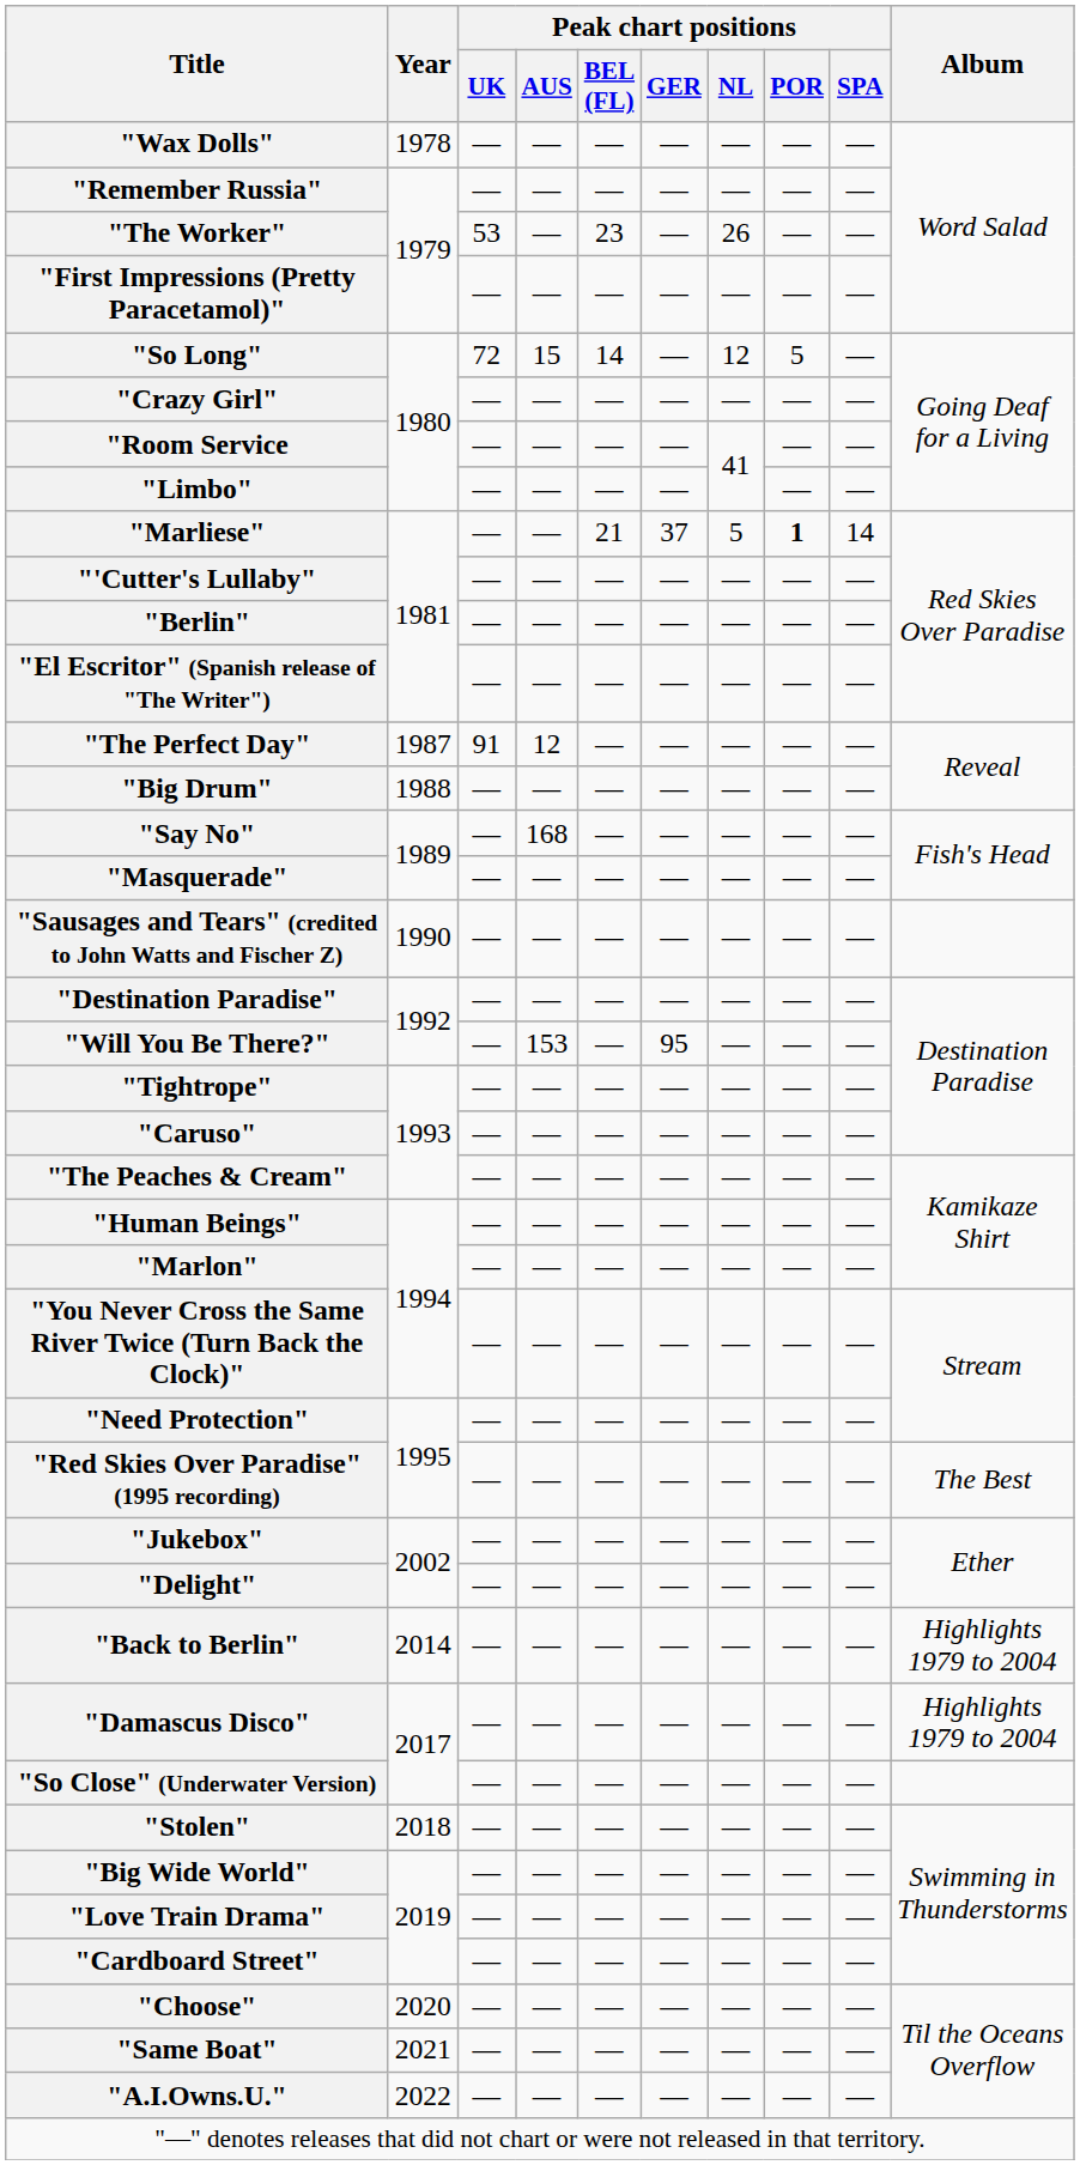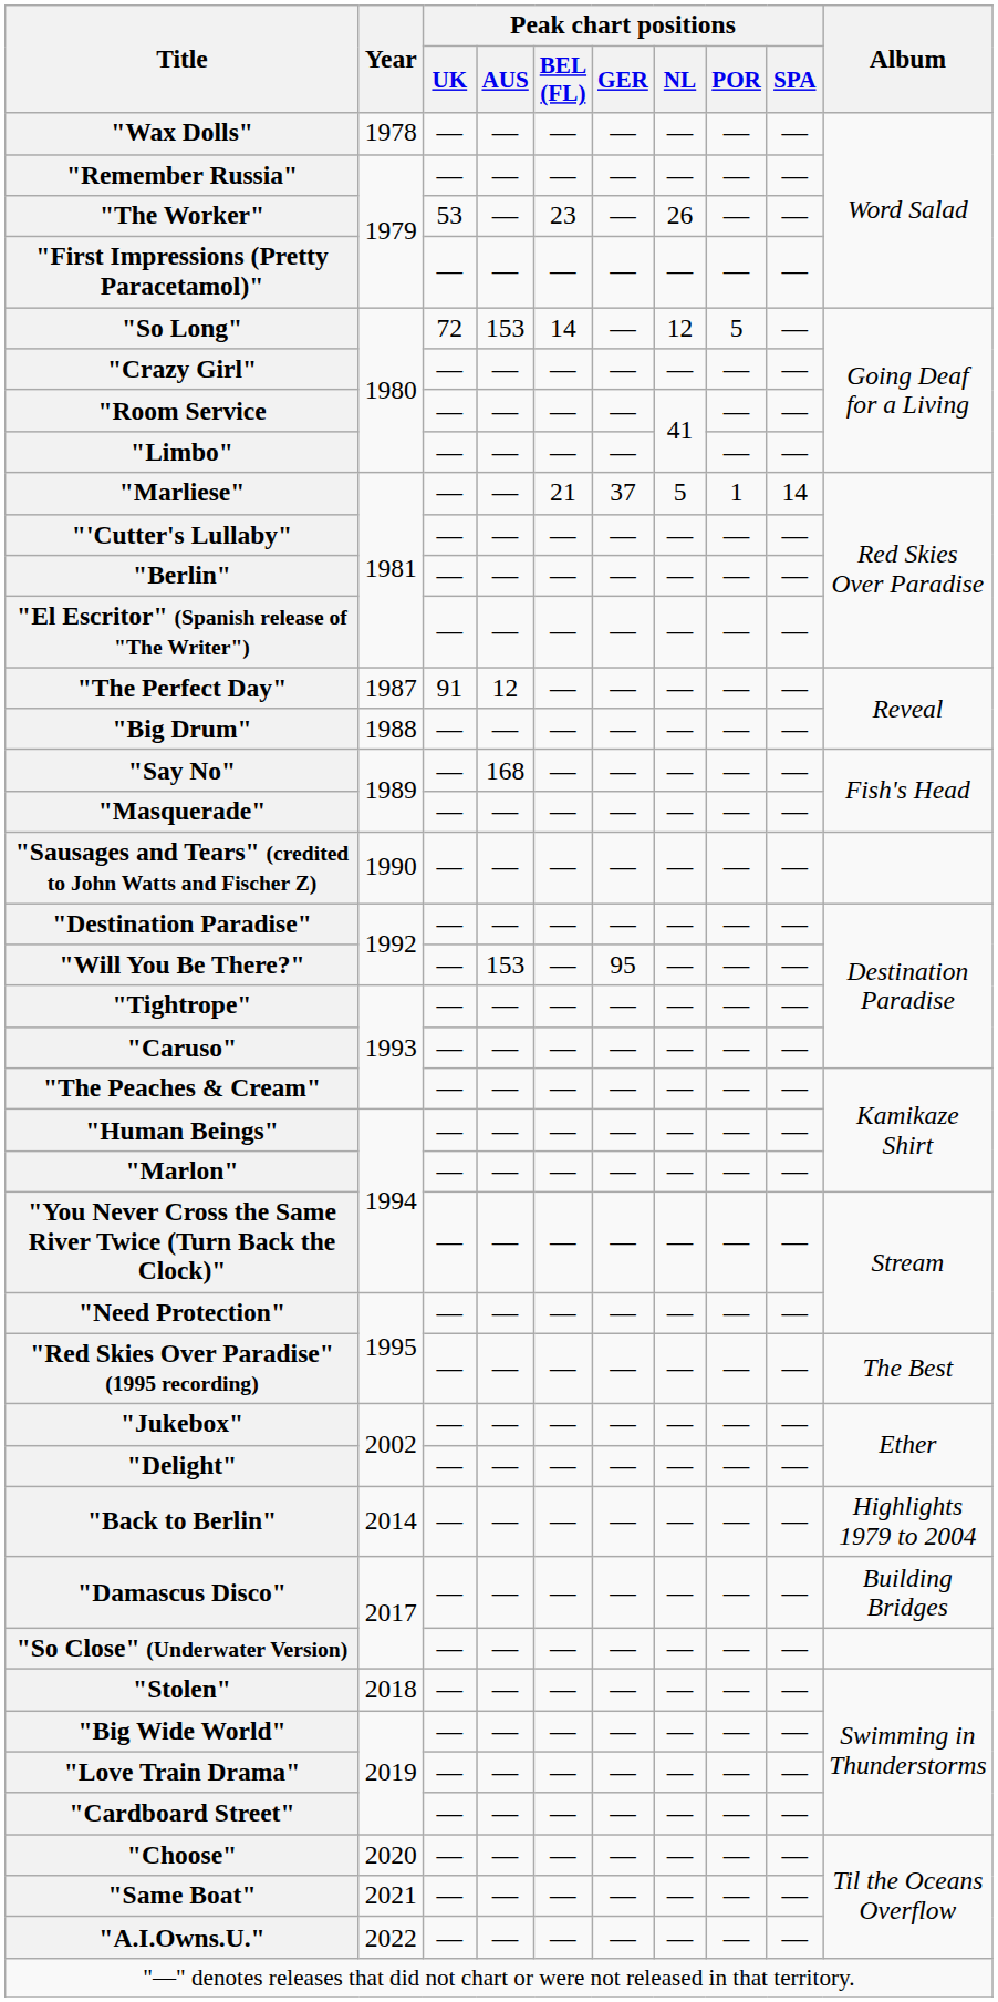 <table class="wikitable plainrowheaders" style="text-align:center;">
 <tr>
 <th rowspan="2" scope="col" style="width:17em;">Title</th>
 <th rowspan="2" scope="col" style="width:2em;">Year</th>
 <th colspan="7">Peak chart positions</th>
 <th rowspan="2">Album</th>
 </tr>
 <tr>
 <th scope="col" style="width:2em;font-size:90%;"><a href='#'>UK</a><br></th>
 <th scope="col" style="width:2em;font-size:90%;"><a href='#'>AUS</a><br></th>
 <th scope="col" style="width:2em;font-size:90%;"><a href='#'>BEL<br>(FL)</a><br></th>
 <th scope="col" style="width:2em;font-size:90%;"><a href='#'>GER</a><br></th>
 <th scope="col" style="width:2em;font-size:90%;"><a href='#'>NL</a><br></th>
 <th scope="col" style="width:2em;font-size:90%;"><a href='#'>POR</a><br></th>
 <th scope="col" style="width:2em;font-size:90%;"><a href='#'>SPA</a><br></th>
 </tr>
 <tr>
 <th scope="row">"Wax Dolls"</th>
 <td>1978</td>
 <td>—</td>
 <td>—</td>
 <td>—</td>
 <td>—</td>
 <td>—</td>
 <td>—</td>
 <td>—</td>
 <td rowspan="4"><em>Word Salad</em></td>
 </tr>
 <tr>
 <th scope="row">"Remember Russia"</th>
 <td rowspan="3">1979</td>
 <td>—</td>
 <td>—</td>
 <td>—</td>
 <td>—</td>
 <td>—</td>
 <td>—</td>
 <td>—</td>
 </tr>
 <tr>
 <th scope="row">"The Worker"</th>
 <td>53</td>
 <td>—</td>
 <td>23</td>
 <td>—</td>
 <td>26</td>
 <td>—</td>
 <td>—</td>
 </tr>
 <tr>
 <th scope="row">"First Impressions (Pretty Paracetamol)"</th>
 <td>—</td>
 <td>—</td>
 <td>—</td>
 <td>—</td>
 <td>—</td>
 <td>—</td>
 <td>—</td>
 </tr>
 <tr>
 <th scope="row">"So Long"</th>
 <td rowspan="4">1980</td>
 <td>72</td>
-<td>15</td>
+<td>153</td>
 <td>14</td>
 <td>—</td>
 <td>12</td>
 <td>5</td>
 <td>—</td>
 <td rowspan="4"><em>Going Deaf for a Living</em></td>
 </tr>
 <tr>
 <th scope="row">"Crazy Girl"</th>
 <td>—</td>
 <td>—</td>
 <td>—</td>
 <td>—</td>
 <td>—</td>
 <td>—</td>
 <td>—</td>
 </tr>
 <tr>
 <th scope="row">"Room Service</th>
 <td>—</td>
 <td>—</td>
 <td>—</td>
 <td>—</td>
 <td rowspan="2">41</td>
 <td>—</td>
 <td>—</td>
 </tr>
 <tr>
 <th scope="row">"Limbo"</th>
 <td>—</td>
 <td>—</td>
 <td>—</td>
 <td>—</td>
 <td>—</td>
 <td>—</td>
 </tr>
 <tr>
 <th scope="row">"Marliese"</th>
 <td rowspan="4">1981</td>
 <td>—</td>
 <td>—</td>
 <td>21</td>
 <td>37</td>
 <td>5</td>
-<td><strong>1</strong></td>
+<td>1</td>
 <td>14</td>
 <td rowspan="4"><em>Red Skies Over Paradise</em></td>
 </tr>
 <tr>
 <th scope="row">"'Cutter's Lullaby"</th>
 <td>—</td>
 <td>—</td>
 <td>—</td>
 <td>—</td>
 <td>—</td>
 <td>—</td>
 <td>—</td>
 </tr>
 <tr>
 <th scope="row">"Berlin"</th>
 <td>—</td>
 <td>—</td>
 <td>—</td>
 <td>—</td>
 <td>—</td>
 <td>—</td>
 <td>—</td>
 </tr>
 <tr>
 <th scope="row">"El Escritor" <small>(Spanish release of "The Writer")</small></th>
 <td>—</td>
 <td>—</td>
 <td>—</td>
 <td>—</td>
 <td>—</td>
 <td>—</td>
 <td>—</td>
 </tr>
 <tr>
 <th scope="row">"The Perfect Day"</th>
 <td>1987</td>
 <td>91</td>
 <td>12</td>
 <td>—</td>
 <td>—</td>
 <td>—</td>
 <td>—</td>
 <td>—</td>
 <td rowspan="2"><em>Reveal</em></td>
 </tr>
 <tr>
 <th scope="row">"Big Drum"</th>
 <td>1988</td>
 <td>—</td>
 <td>—</td>
 <td>—</td>
 <td>—</td>
 <td>—</td>
 <td>—</td>
 <td>—</td>
 </tr>
 <tr>
 <th scope="row">"Say No"</th>
 <td rowspan="2">1989</td>
 <td>—</td>
 <td>168</td>
 <td>—</td>
 <td>—</td>
 <td>—</td>
 <td>—</td>
 <td>—</td>
 <td rowspan="2"><em>Fish's Head</em></td>
 </tr>
 <tr>
 <th scope="row">"Masquerade"</th>
 <td>—</td>
 <td>—</td>
 <td>—</td>
 <td>—</td>
 <td>—</td>
 <td>—</td>
 <td>—</td>
 </tr>
 <tr>
 <th scope="row">"Sausages and Tears" <small>(credited to John Watts and Fischer Z)</small></th>
 <td>1990</td>
 <td>—</td>
 <td>—</td>
 <td>—</td>
 <td>—</td>
 <td>—</td>
 <td>—</td>
 <td>—</td>
 <td></td>
 </tr>
 <tr>
 <th scope="row">"Destination Paradise"</th>
 <td rowspan="2">1992</td>
 <td>—</td>
 <td>—</td>
 <td>—</td>
 <td>—</td>
 <td>—</td>
 <td>—</td>
 <td>—</td>
 <td rowspan="4"><em>Destination Paradise</em></td>
 </tr>
 <tr>
 <th scope="row">"Will You Be There?"</th>
 <td>—</td>
 <td>153</td>
 <td>—</td>
 <td>95</td>
 <td>—</td>
 <td>—</td>
 <td>—</td>
 </tr>
 <tr>
 <th scope="row">"Tightrope"</th>
 <td rowspan="3">1993</td>
 <td>—</td>
 <td>—</td>
 <td>—</td>
 <td>—</td>
 <td>—</td>
 <td>—</td>
 <td>—</td>
 </tr>
 <tr>
 <th scope="row">"Caruso"</th>
 <td>—</td>
 <td>—</td>
 <td>—</td>
 <td>—</td>
 <td>—</td>
 <td>—</td>
 <td>—</td>
 </tr>
 <tr>
 <th scope="row">"The Peaches & Cream"</th>
 <td>—</td>
 <td>—</td>
 <td>—</td>
 <td>—</td>
 <td>—</td>
 <td>—</td>
 <td>—</td>
 <td rowspan="3"><em>Kamikaze Shirt</em></td>
 </tr>
 <tr>
 <th scope="row">"Human Beings"</th>
 <td rowspan="3">1994</td>
 <td>—</td>
 <td>—</td>
 <td>—</td>
 <td>—</td>
 <td>—</td>
 <td>—</td>
 <td>—</td>
 </tr>
 <tr>
 <th scope="row">"Marlon"</th>
 <td>—</td>
 <td>—</td>
 <td>—</td>
 <td>—</td>
 <td>—</td>
 <td>—</td>
 <td>—</td>
 </tr>
 <tr>
 <th scope="row">"You Never Cross the Same River Twice (Turn Back the Clock)"</th>
 <td>—</td>
 <td>—</td>
 <td>—</td>
 <td>—</td>
 <td>—</td>
 <td>—</td>
 <td>—</td>
 <td rowspan="2"><em>Stream</em></td>
 </tr>
 <tr>
 <th scope="row">"Need Protection"</th>
 <td rowspan="2">1995</td>
 <td>—</td>
 <td>—</td>
 <td>—</td>
 <td>—</td>
 <td>—</td>
 <td>—</td>
 <td>—</td>
 </tr>
 <tr>
 <th scope="row">"Red Skies Over Paradise" <small>(1995 recording)</small></th>
 <td>—</td>
 <td>—</td>
 <td>—</td>
 <td>—</td>
 <td>—</td>
 <td>—</td>
 <td>—</td>
 <td><em>The Best</em></td>
 </tr>
 <tr>
 <th scope="row">"Jukebox"</th>
 <td rowspan="2">2002</td>
 <td>—</td>
 <td>—</td>
 <td>—</td>
 <td>—</td>
 <td>—</td>
 <td>—</td>
 <td>—</td>
 <td rowspan="2"><em>Ether</em></td>
 </tr>
 <tr>
 <th scope="row">"Delight"</th>
 <td>—</td>
 <td>—</td>
 <td>—</td>
 <td>—</td>
 <td>—</td>
 <td>—</td>
 <td>—</td>
 </tr>
 <tr>
 <th scope="row">"Back to Berlin"</th>
 <td>2014</td>
 <td>—</td>
 <td>—</td>
 <td>—</td>
 <td>—</td>
 <td>—</td>
 <td>—</td>
 <td>—</td>
 <td><em>Highlights 1979 to 2004</em></td>
 </tr>
 <tr>
 <th scope="row">"Damascus Disco"</th>
 <td rowspan="2">2017</td>
 <td>—</td>
 <td>—</td>
 <td>—</td>
 <td>—</td>
 <td>—</td>
 <td>—</td>
 <td>—</td>
-<td><em>Highlights 1979 to 2004</em></td>
+<td><em>Building Bridges</em></td>
 </tr>
 <tr>
 <th scope="row">"So Close" <small>(Underwater Version)</small></th>
 <td>—</td>
 <td>—</td>
 <td>—</td>
 <td>—</td>
 <td>—</td>
 <td>—</td>
 <td>—</td>
 <td></td>
 </tr>
 <tr>
 <th scope="row">"Stolen"</th>
 <td>2018</td>
 <td>—</td>
 <td>—</td>
 <td>—</td>
 <td>—</td>
 <td>—</td>
 <td>—</td>
 <td>—</td>
 <td rowspan="4"><em>Swimming in Thunderstorms</em></td>
 </tr>
 <tr>
 <th scope="row">"Big Wide World"</th>
 <td rowspan="3">2019</td>
 <td>—</td>
 <td>—</td>
 <td>—</td>
 <td>—</td>
 <td>—</td>
 <td>—</td>
 <td>—</td>
 </tr>
 <tr>
 <th scope="row">"Love Train Drama"</th>
 <td>—</td>
 <td>—</td>
 <td>—</td>
 <td>—</td>
 <td>—</td>
 <td>—</td>
 <td>—</td>
 </tr>
 <tr>
 <th scope="row">"Cardboard Street"</th>
 <td>—</td>
 <td>—</td>
 <td>—</td>
 <td>—</td>
 <td>—</td>
 <td>—</td>
 <td>—</td>
 </tr>
 <tr>
 <th scope="row">"Choose"</th>
 <td>2020</td>
 <td>—</td>
 <td>—</td>
 <td>—</td>
 <td>—</td>
 <td>—</td>
 <td>—</td>
 <td>—</td>
 <td rowspan="3"><em>Til the Oceans Overflow</em></td>
 </tr>
 <tr>
 <th scope="row">"Same Boat"</th>
 <td>2021</td>
 <td>—</td>
 <td>—</td>
 <td>—</td>
 <td>—</td>
 <td>—</td>
 <td>—</td>
 <td>—</td>
 </tr>
 <tr>
 <th scope="row">"A.I.Owns.U."</th>
 <td>2022</td>
 <td>—</td>
 <td>—</td>
 <td>—</td>
 <td>—</td>
 <td>—</td>
 <td>—</td>
 <td>—</td>
 </tr>
 <tr>
 <td colspan="10" style="font-size:90%">"—" denotes releases that did not chart or were not released in that territory.</td>
 </tr>
 </table>
